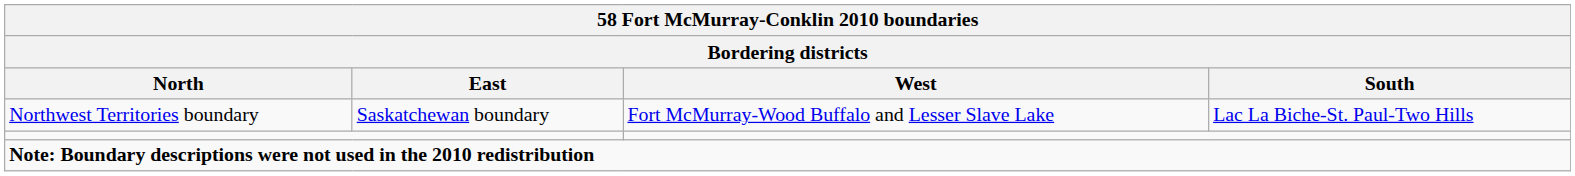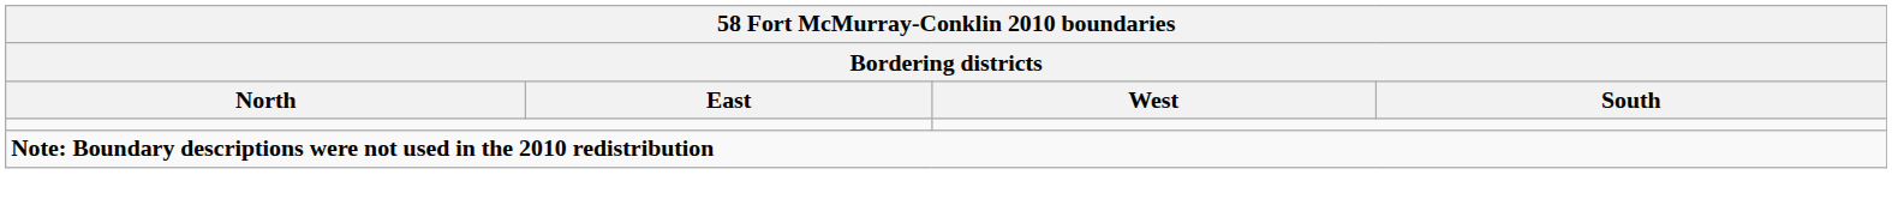 <table class="wikitable collapsible collapsed" style="width:100%;">
 <tr>
 <th colspan=4>58 Fort McMurray-Conklin 2010 boundaries</th>
 </tr>
 <tr>
 <th colspan=4>Bordering districts</th>
 </tr>
 <tr>
 <th>North</th>
 <th>East</th>
 <th>West</th>
 <th>South</th>
 </tr>
 <tr>
-<td><a href='#'>Northwest Territories</a> boundary</td>
-<td><a href='#'>Saskatchewan</a> boundary</td>
-<td><a href='#'>Fort McMurray-Wood Buffalo</a> and <a href='#'>Lesser Slave Lake</a></td>
-<td><a href='#'>Lac La Biche-St. Paul-Two Hills</a></td>
-</tr>
-<tr>
 <td colspan=2 align=center></td>
 <td colspan=2 align=center></td>
 </tr>
 <tr>
 <td colspan=4><strong>Note: Boundary descriptions were not used in the 2010 redistribution</strong></td>
 </tr>
 </table>
